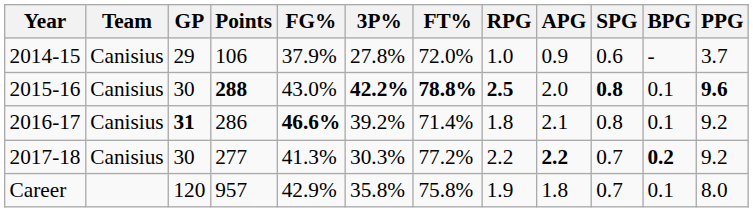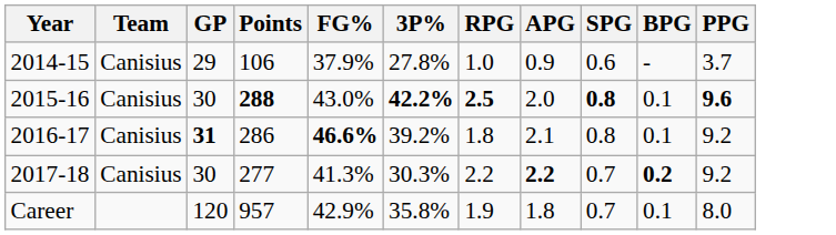 <table class="wikitable">
 <tr>
 <th>Year</th>
 <th>Team</th>
 <th>GP</th>
 <th>Points</th>
 <th>FG%</th>
 <th>3P%</th>
-<th>FT%</th>
 <th>RPG</th>
 <th>APG</th>
 <th>SPG</th>
 <th>BPG</th>
 <th>PPG</th>
 </tr>
 <tr>
 <td>2014-15</td>
 <td>Canisius</td>
 <td>29</td>
 <td>106</td>
 <td>37.9%</td>
 <td>27.8%</td>
-<td>72.0%</td>
 <td>1.0</td>
 <td>0.9</td>
 <td>0.6</td>
 <td>-</td>
 <td>3.7</td>
 </tr>
 <tr>
 <td>2015-16</td>
 <td>Canisius</td>
 <td>30</td>
 <td><strong>288</strong></td>
 <td>43.0%</td>
 <td><strong>42.2%</strong></td>
-<td><strong>78.8%</strong></td>
 <td><strong>2.5</strong></td>
 <td>2.0</td>
 <td><strong>0.8</strong></td>
 <td>0.1</td>
 <td><strong>9.6</strong></td>
 </tr>
 <tr>
 <td>2016-17</td>
 <td>Canisius</td>
 <td><strong>31</strong></td>
 <td>286</td>
 <td><strong>46.6%</strong></td>
 <td>39.2%</td>
-<td>71.4%</td>
 <td>1.8</td>
 <td>2.1</td>
 <td>0.8</td>
 <td>0.1</td>
 <td>9.2</td>
 </tr>
 <tr>
 <td>2017-18</td>
 <td>Canisius</td>
 <td>30</td>
 <td>277</td>
 <td>41.3%</td>
 <td>30.3%</td>
-<td>77.2%</td>
 <td>2.2</td>
 <td><strong>2.2</strong></td>
 <td>0.7</td>
 <td><strong>0.2</strong></td>
 <td>9.2</td>
 </tr>
 <tr>
 <td>Career</td>
 <td></td>
 <td>120</td>
 <td>957</td>
 <td>42.9%</td>
 <td>35.8%</td>
-<td>75.8%</td>
 <td>1.9</td>
 <td>1.8</td>
 <td>0.7</td>
 <td>0.1</td>
 <td>8.0</td>
 </tr>
 </table>
